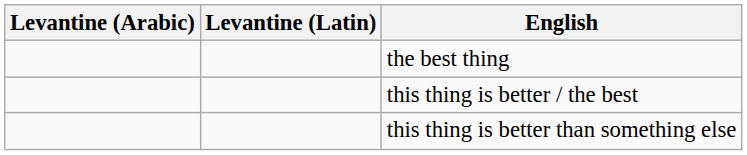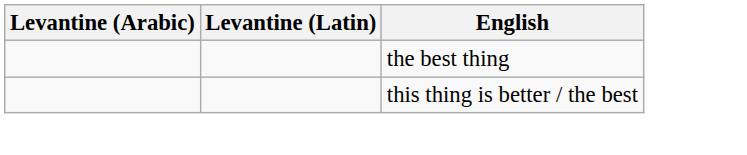 <table class="wikitable">
 <tr>
 <th>Levantine (Arabic)</th>
 <th>Levantine (Latin)</th>
 <th>English</th>
 </tr>
 <tr>
 <td style="text-align:right;"></td>
 <td></td>
 <td>the best thing</td>
 </tr>
 <tr>
 <td style="text-align:right;"></td>
 <td></td>
 <td>this thing is better / the best</td>
 </tr>
-<tr>
-<td style="text-align:right;"></td>
-<td></td>
-<td>this thing is better than something else</td>
-</tr>
 </table>
